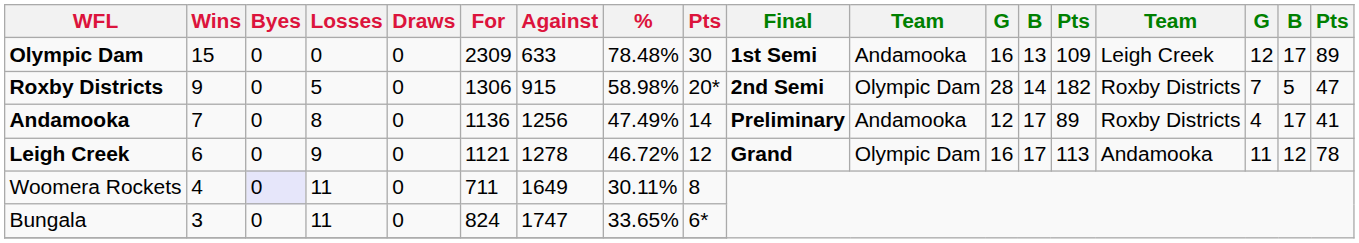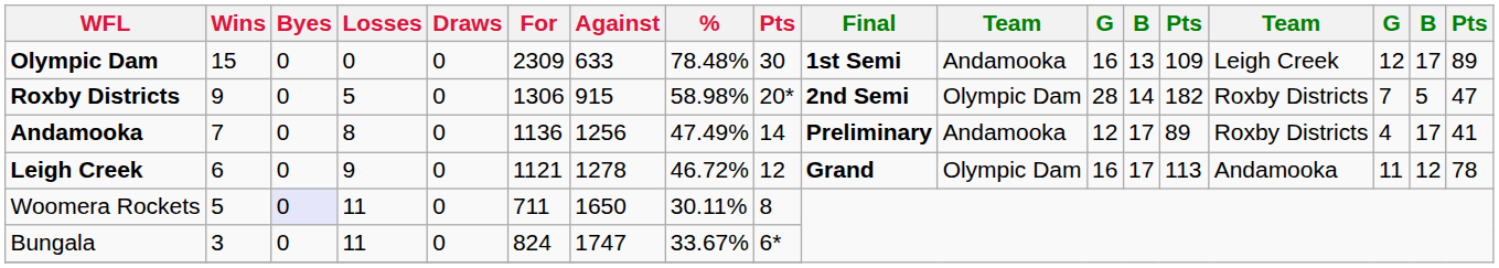 <table class="wikitable">
 <tr>
 <th style="color:crimson">WFL</th>
 <th style="color:crimson">Wins</th>
 <th style="color:crimson">Byes</th>
 <th style="color:crimson">Losses</th>
 <th style="color:crimson">Draws</th>
 <th style="color:crimson">For</th>
 <th style="color:crimson">Against</th>
 <th style="color:crimson">%</th>
 <th style="color:crimson">Pts</th>
 <th style="color:green">Final</th>
 <th style="color:green">Team</th>
 <th style="color:green">G</th>
 <th style="color:green">B</th>
 <th style="color:green">Pts</th>
 <th style="color:green">Team</th>
 <th style="color:green">G</th>
 <th style="color:green">B</th>
 <th style="color:green">Pts</th>
 </tr>
 <tr>
 <td><strong>	Olympic Dam	</strong></td>
 <td>15</td>
 <td>0</td>
 <td>0</td>
 <td>0</td>
 <td>2309</td>
 <td>633</td>
 <td>78.48%</td>
 <td>30</td>
 <td><strong>1st Semi</strong></td>
 <td>Andamooka</td>
 <td>16</td>
 <td>13</td>
 <td>109</td>
 <td>Leigh Creek</td>
 <td>12</td>
 <td>17</td>
 <td>89</td>
 </tr>
 <tr>
 <td><strong>	Roxby Districts	</strong></td>
 <td>9</td>
 <td>0</td>
 <td>5</td>
 <td>0</td>
 <td>1306</td>
 <td>915</td>
 <td>58.98%</td>
 <td>20*</td>
 <td><strong>2nd Semi</strong></td>
 <td>Olympic Dam</td>
 <td>28</td>
 <td>14</td>
 <td>182</td>
 <td>Roxby Districts</td>
 <td>7</td>
 <td>5</td>
 <td>47</td>
 </tr>
 <tr>
 <td><strong>	Andamooka	</strong></td>
 <td>7</td>
 <td>0</td>
 <td>8</td>
 <td>0</td>
 <td>1136</td>
 <td>1256</td>
 <td>47.49%</td>
 <td>14</td>
 <td><strong>Preliminary</strong></td>
 <td>Andamooka</td>
 <td>12</td>
 <td>17</td>
 <td>89</td>
 <td>Roxby Districts</td>
 <td>4</td>
 <td>17</td>
 <td>41</td>
 </tr>
 <tr>
 <td><strong>	Leigh Creek	</strong></td>
 <td>6</td>
 <td>0</td>
 <td>9</td>
 <td>0</td>
 <td>1121</td>
 <td>1278</td>
 <td>46.72%</td>
 <td>12</td>
 <td><strong>Grand</strong></td>
 <td>Olympic Dam</td>
 <td>16</td>
 <td>17</td>
 <td>113</td>
 <td>Andamooka</td>
 <td>11</td>
 <td>12</td>
 <td>78</td>
 </tr>
 <tr>
 <td>Woomera Rockets</td>
-<td>4</td>
+<td>5</td>
 <td style="background: lavender;">0</td>
 <td>11</td>
 <td>0</td>
 <td>711</td>
-<td>1649</td>
+<td>1650</td>
 <td>30.11%</td>
 <td>8</td>
 </tr>
 <tr>
 <td>Bungala</td>
 <td>3</td>
 <td>0</td>
 <td>11</td>
 <td>0</td>
 <td>824</td>
 <td>1747</td>
-<td>33.65%</td>
+<td>33.67%</td>
 <td>6*</td>
 </tr>
 <tr>
 </tr>
 </table>
